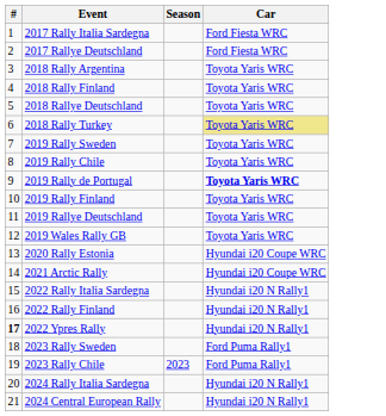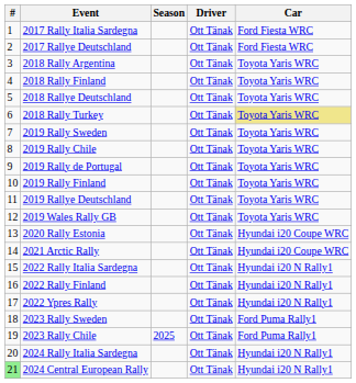 <table class="wikitable">
 <tr>
 <th> # </th>
 <th>Event</th>
 <th>Season</th>
+<th>Driver</th>
 <th>Car</th>
 </tr>
 <tr>
 <td>1</td>
 <td> <a href='#'>2017 Rally Italia Sardegna</a></td>
 <td></td>
+<td> <a href='#'>Ott Tänak</a></td>
 <td><a href='#'>Ford Fiesta WRC</a></td>
 </tr>
 <tr>
 <td>2</td>
 <td> <a href='#'>2017 Rallye Deutschland</a></td>
 <td></td>
+<td> <a href='#'>Ott Tänak</a></td>
 <td><a href='#'>Ford Fiesta WRC</a></td>
 </tr>
 <tr>
 <td>3</td>
 <td> <a href='#'>2018 Rally Argentina</a></td>
 <td></td>
+<td> <a href='#'>Ott Tänak</a></td>
 <td><a href='#'>Toyota Yaris WRC</a></td>
 </tr>
 <tr>
 <td>4</td>
 <td> <a href='#'>2018 Rally Finland</a></td>
 <td></td>
+<td> <a href='#'>Ott Tänak</a></td>
 <td><a href='#'>Toyota Yaris WRC</a></td>
 </tr>
 <tr>
 <td>5</td>
 <td> <a href='#'>2018 Rallye Deutschland</a></td>
 <td></td>
+<td> <a href='#'>Ott Tänak</a></td>
 <td><a href='#'>Toyota Yaris WRC</a></td>
 </tr>
 <tr>
 <td>6</td>
 <td> <a href='#'>2018 Rally Turkey</a></td>
 <td></td>
+<td> <a href='#'>Ott Tänak</a></td>
 <td style="background: khaki;"><a href='#'>Toyota Yaris WRC</a></td>
 </tr>
 <tr>
 <td>7</td>
 <td> <a href='#'>2019 Rally Sweden</a></td>
 <td></td>
+<td> <a href='#'>Ott Tänak</a></td>
 <td><a href='#'>Toyota Yaris WRC</a></td>
 </tr>
 <tr>
 <td>8</td>
 <td> <a href='#'>2019 Rally Chile</a></td>
 <td></td>
+<td> <a href='#'>Ott Tänak</a></td>
 <td><a href='#'>Toyota Yaris WRC</a></td>
 </tr>
 <tr>
 <td>9</td>
 <td> <a href='#'>2019 Rally de Portugal</a></td>
 <td></td>
-<td><strong><a href='#'>Toyota Yaris WRC</a></strong></td>
+<td> <a href='#'>Ott Tänak</a></td>
+<td><a href='#'>Toyota Yaris WRC</a></td>
 </tr>
 <tr>
 <td>10</td>
 <td> <a href='#'>2019 Rally Finland</a></td>
 <td></td>
+<td> <a href='#'>Ott Tänak</a></td>
 <td><a href='#'>Toyota Yaris WRC</a></td>
 </tr>
 <tr>
 <td>11</td>
 <td> <a href='#'>2019 Rallye Deutschland</a></td>
 <td></td>
+<td> <a href='#'>Ott Tänak</a></td>
 <td><a href='#'>Toyota Yaris WRC</a></td>
 </tr>
 <tr>
 <td>12</td>
 <td> <a href='#'>2019 Wales Rally GB</a></td>
 <td></td>
+<td> <a href='#'>Ott Tänak</a></td>
 <td><a href='#'>Toyota Yaris WRC</a></td>
 </tr>
 <tr>
 <td>13</td>
 <td> <a href='#'>2020 Rally Estonia</a></td>
 <td></td>
+<td> <a href='#'>Ott Tänak</a></td>
 <td><a href='#'>Hyundai i20 Coupe WRC</a></td>
 </tr>
 <tr>
 <td>14</td>
 <td> <a href='#'>2021 Arctic Rally</a></td>
 <td></td>
+<td> <a href='#'>Ott Tänak</a></td>
 <td><a href='#'>Hyundai i20 Coupe WRC</a></td>
 </tr>
 <tr>
 <td>15</td>
 <td> <a href='#'>2022 Rally Italia Sardegna</a></td>
 <td></td>
+<td> <a href='#'>Ott Tänak</a></td>
 <td><a href='#'>Hyundai i20 N Rally1</a></td>
 </tr>
 <tr>
 <td>16</td>
 <td> <a href='#'>2022 Rally Finland</a></td>
 <td></td>
+<td> <a href='#'>Ott Tänak</a></td>
 <td><a href='#'>Hyundai i20 N Rally1</a></td>
 </tr>
 <tr>
-<td><strong>17</strong></td>
+<td>17</td>
 <td> <a href='#'>2022 Ypres Rally</a></td>
 <td></td>
+<td> <a href='#'>Ott Tänak</a></td>
 <td><a href='#'>Hyundai i20 N Rally1</a></td>
 </tr>
 <tr>
 <td>18</td>
 <td> <a href='#'>2023 Rally Sweden</a></td>
 <td></td>
+<td> <a href='#'>Ott Tänak</a></td>
 <td><a href='#'>Ford Puma Rally1</a></td>
 </tr>
 <tr>
 <td>19</td>
 <td> <a href='#'>2023 Rally Chile</a></td>
-<td><a href='#'>2023</a></td>
+<td><a href='#'>2025</a></td>
+<td> <a href='#'>Ott Tänak</a></td>
 <td><a href='#'>Ford Puma Rally1</a></td>
 </tr>
 <tr>
 <td>20</td>
 <td> <a href='#'>2024 Rally Italia Sardegna</a></td>
 <td></td>
+<td> <a href='#'>Ott Tänak</a></td>
 <td><a href='#'>Hyundai i20 N Rally1</a></td>
 </tr>
 <tr>
-<td>21</td>
+<td style="background: lightgreen;">21</td>
 <td> <a href='#'>2024 Central European Rally</a></td>
 <td></td>
+<td> <a href='#'>Ott Tänak</a></td>
 <td><a href='#'>Hyundai i20 N Rally1</a></td>
 </tr>
 </table>
